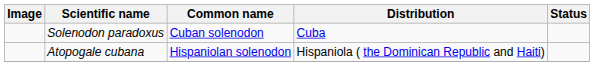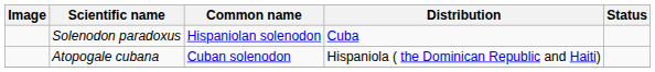 <table class="wikitable">
 <tr>
 <th>Image</th>
 <th>Scientific name</th>
 <th>Common name</th>
 <th>Distribution</th>
 <th>Status</th>
 </tr>
 <tr>
 <td></td>
 <td><em>Solenodon paradoxus</em></td>
-<td><a href='#'>Cuban solenodon</a></td>
+<td><a href='#'>Hispaniolan solenodon</a></td>
 <td><a href='#'>Cuba</a></td>
 <td></td>
 </tr>
 <tr>
 <td></td>
 <td><em>Atopogale cubana</em></td>
-<td><a href='#'>Hispaniolan solenodon</a></td>
+<td><a href='#'>Cuban solenodon</a></td>
 <td>Hispaniola ( <a href='#'>the Dominican Republic</a> and <a href='#'>Haiti</a>)</td>
 <td></td>
 </tr>
 <tr>
 </tr>
 </table>
